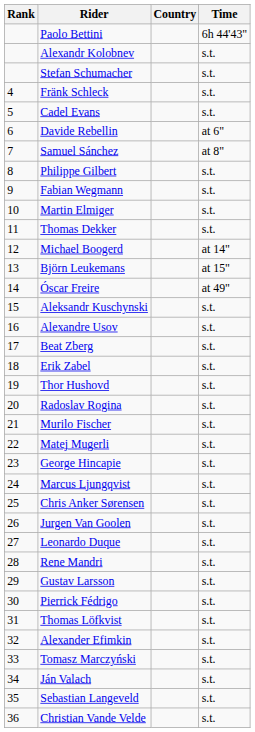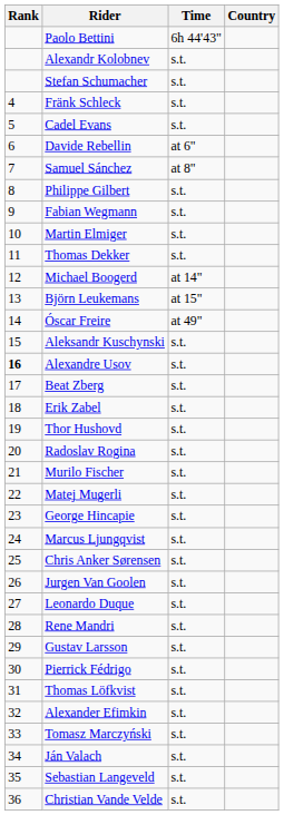 <table class="wikitable" style="font-size:95%; text-align:left;">
 <tr>
 <th>Rank</th>
 <th>Rider</th>
+<th>Time</th>
 <th>Country</th>
-<th>Time</th>
 </tr>
 <tr>
 <td></td>
 <td><a href='#'>Paolo Bettini</a></td>
+<td>6h 44'43"</td>
 <td></td>
-<td>6h 44'43"</td>
 </tr>
 <tr>
 <td></td>
 <td><a href='#'>Alexandr Kolobnev</a></td>
+<td>s.t.</td>
 <td></td>
-<td>s.t.</td>
 </tr>
 <tr>
 <td></td>
 <td><a href='#'>Stefan Schumacher</a></td>
+<td>s.t.</td>
 <td></td>
-<td>s.t.</td>
 </tr>
 <tr>
 <td>4</td>
 <td><a href='#'>Fränk Schleck</a></td>
+<td>s.t.</td>
 <td></td>
-<td>s.t.</td>
 </tr>
 <tr>
 <td>5</td>
 <td><a href='#'>Cadel Evans</a></td>
+<td>s.t.</td>
 <td></td>
-<td>s.t.</td>
 </tr>
 <tr>
 <td>6</td>
 <td><a href='#'>Davide Rebellin</a></td>
+<td>at 6"</td>
 <td></td>
-<td>at 6"</td>
 </tr>
 <tr>
 <td>7</td>
 <td><a href='#'>Samuel Sánchez</a></td>
+<td>at 8"</td>
 <td></td>
-<td>at 8"</td>
 </tr>
 <tr>
 <td>8</td>
 <td><a href='#'>Philippe Gilbert</a></td>
+<td>s.t.</td>
 <td></td>
-<td>s.t.</td>
 </tr>
 <tr>
 <td>9</td>
 <td><a href='#'>Fabian Wegmann</a></td>
+<td>s.t.</td>
 <td></td>
-<td>s.t.</td>
 </tr>
 <tr>
 <td>10</td>
 <td><a href='#'>Martin Elmiger</a></td>
+<td>s.t.</td>
 <td></td>
-<td>s.t.</td>
 </tr>
 <tr>
 <td>11</td>
 <td><a href='#'>Thomas Dekker</a></td>
+<td>s.t.</td>
 <td></td>
-<td>s.t.</td>
 </tr>
 <tr>
 <td>12</td>
 <td><a href='#'>Michael Boogerd</a></td>
+<td>at 14"</td>
 <td></td>
-<td>at 14"</td>
 </tr>
 <tr>
 <td>13</td>
 <td><a href='#'>Björn Leukemans</a></td>
+<td>at 15"</td>
 <td></td>
-<td>at 15"</td>
 </tr>
 <tr>
 <td>14</td>
 <td><a href='#'>Óscar Freire</a></td>
+<td>at 49"</td>
 <td></td>
-<td>at 49"</td>
 </tr>
 <tr>
 <td>15</td>
 <td><a href='#'>Aleksandr Kuschynski</a></td>
+<td>s.t.</td>
 <td></td>
-<td>s.t.</td>
 </tr>
 <tr>
-<td>16</td>
+<td><strong>16</strong></td>
 <td><a href='#'>Alexandre Usov</a></td>
+<td>s.t.</td>
 <td></td>
-<td>s.t.</td>
 </tr>
 <tr>
 <td>17</td>
 <td><a href='#'>Beat Zberg</a></td>
+<td>s.t.</td>
 <td></td>
-<td>s.t.</td>
 </tr>
 <tr>
 <td>18</td>
 <td><a href='#'>Erik Zabel</a></td>
+<td>s.t.</td>
 <td></td>
-<td>s.t.</td>
 </tr>
 <tr>
 <td>19</td>
 <td><a href='#'>Thor Hushovd</a></td>
+<td>s.t.</td>
 <td></td>
-<td>s.t.</td>
 </tr>
 <tr>
 <td>20</td>
 <td><a href='#'>Radoslav Rogina</a></td>
+<td>s.t.</td>
 <td></td>
-<td>s.t.</td>
 </tr>
 <tr>
 <td>21</td>
 <td><a href='#'>Murilo Fischer</a></td>
+<td>s.t.</td>
 <td></td>
-<td>s.t.</td>
 </tr>
 <tr>
 <td>22</td>
 <td><a href='#'>Matej Mugerli</a></td>
+<td>s.t.</td>
 <td></td>
-<td>s.t.</td>
 </tr>
 <tr>
 <td>23</td>
 <td><a href='#'>George Hincapie</a></td>
+<td>s.t.</td>
 <td></td>
-<td>s.t.</td>
 </tr>
 <tr>
 <td>24</td>
 <td><a href='#'>Marcus Ljungqvist</a></td>
+<td>s.t.</td>
 <td></td>
-<td>s.t.</td>
 </tr>
 <tr>
 <td>25</td>
 <td><a href='#'>Chris Anker Sørensen</a></td>
+<td>s.t.</td>
 <td></td>
-<td>s.t.</td>
 </tr>
 <tr>
 <td>26</td>
 <td><a href='#'>Jurgen Van Goolen</a></td>
+<td>s.t.</td>
 <td></td>
-<td>s.t.</td>
 </tr>
 <tr>
 <td>27</td>
 <td><a href='#'>Leonardo Duque</a></td>
+<td>s.t.</td>
 <td></td>
-<td>s.t.</td>
 </tr>
 <tr>
 <td>28</td>
 <td><a href='#'>Rene Mandri</a></td>
+<td>s.t.</td>
 <td></td>
-<td>s.t.</td>
 </tr>
 <tr>
 <td>29</td>
 <td><a href='#'>Gustav Larsson</a></td>
+<td>s.t.</td>
 <td></td>
-<td>s.t.</td>
 </tr>
 <tr>
 <td>30</td>
 <td><a href='#'>Pierrick Fédrigo</a></td>
+<td>s.t.</td>
 <td></td>
-<td>s.t.</td>
 </tr>
 <tr>
 <td>31</td>
 <td><a href='#'>Thomas Löfkvist</a></td>
+<td>s.t.</td>
 <td></td>
-<td>s.t.</td>
 </tr>
 <tr>
 <td>32</td>
 <td><a href='#'>Alexander Efimkin</a></td>
+<td>s.t.</td>
 <td></td>
-<td>s.t.</td>
 </tr>
 <tr>
 <td>33</td>
 <td><a href='#'>Tomasz Marczyński</a></td>
+<td>s.t.</td>
 <td></td>
-<td>s.t.</td>
 </tr>
 <tr>
 <td>34</td>
 <td><a href='#'>Ján Valach</a></td>
+<td>s.t.</td>
 <td></td>
-<td>s.t.</td>
 </tr>
 <tr>
 <td>35</td>
 <td><a href='#'>Sebastian Langeveld</a></td>
+<td>s.t.</td>
 <td></td>
-<td>s.t.</td>
 </tr>
 <tr>
 <td>36</td>
 <td><a href='#'>Christian Vande Velde</a></td>
+<td>s.t.</td>
 <td></td>
-<td>s.t.</td>
 </tr>
 </table>
